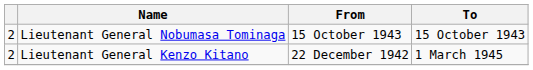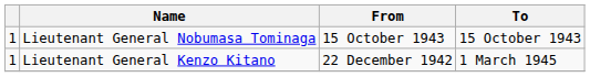 <table class=wikitable>
 <tr>
 <th></th>
 <th>Name</th>
 <th>From</th>
 <th>To</th>
 </tr>
 <tr>
-<td>2</td>
+<td>1</td>
 <td>Lieutenant General <a href='#'>Nobumasa Tominaga</a></td>
 <td>15 October 1943</td>
 <td>15 October 1943</td>
 </tr>
 <tr>
-<td>2</td>
+<td>1</td>
 <td>Lieutenant General <a href='#'>Kenzo Kitano</a></td>
 <td>22 December 1942</td>
 <td>1 March 1945</td>
 </tr>
 <tr>
 </tr>
 </table>
